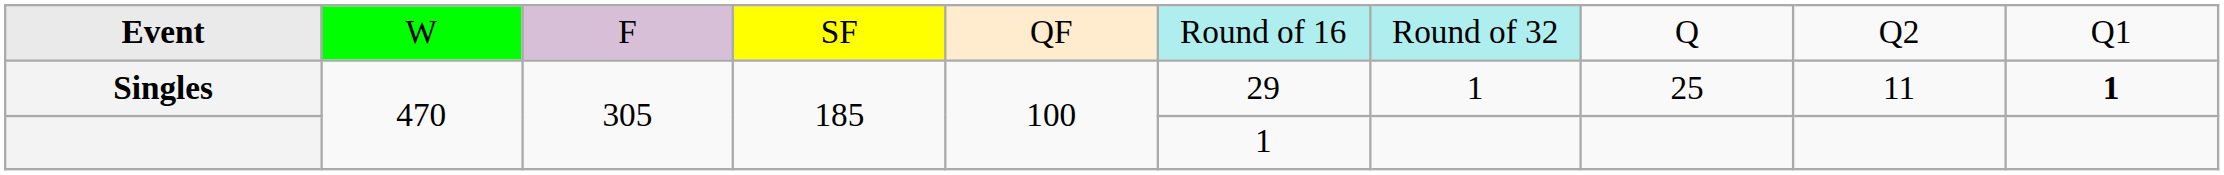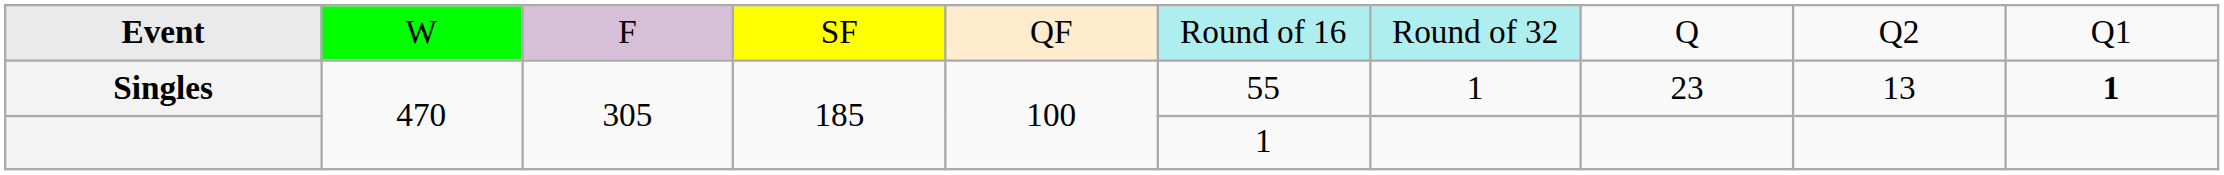 <table class=wikitable style=font-size:90%;text-align:center>
 <tr>
 <td style="width:130px; background:#eaeaea;"><strong>Event</strong></td>
 <td style="width:80px; background:lime;">W</td>
 <td style="width:85px; background:thistle;">F</td>
 <td style="width:85px; background:#ff0;">SF</td>
 <td style="width:85px; background:#ffebcd;">QF</td>
 <td style="width:85px; background:#afeeee;">Round of 16</td>
 <td style="width:85px; background:#afeeee;">Round of 32</td>
 <td style="width:85px;">Q</td>
 <td style="width:85px;">Q2</td>
 <td style="width:85px;">Q1</td>
 </tr>
 <tr>
 <th style="background:#f3f3f3;">Singles</th>
 <td rowspan=2>470</td>
 <td rowspan=2>305</td>
 <td rowspan=2>185</td>
 <td rowspan=2>100</td>
-<td>29</td>
+<td>55</td>
 <td>1</td>
-<td>25</td>
-<td>11</td>
+<td>23</td>
+<td>13</td>
 <td><strong>1</strong></td>
 </tr>
 <tr>
 <th style="background:#f3f3f3;"></th>
 <td>1</td>
 <td></td>
 <td></td>
 <td></td>
 <td></td>
 </tr>
 </table>
